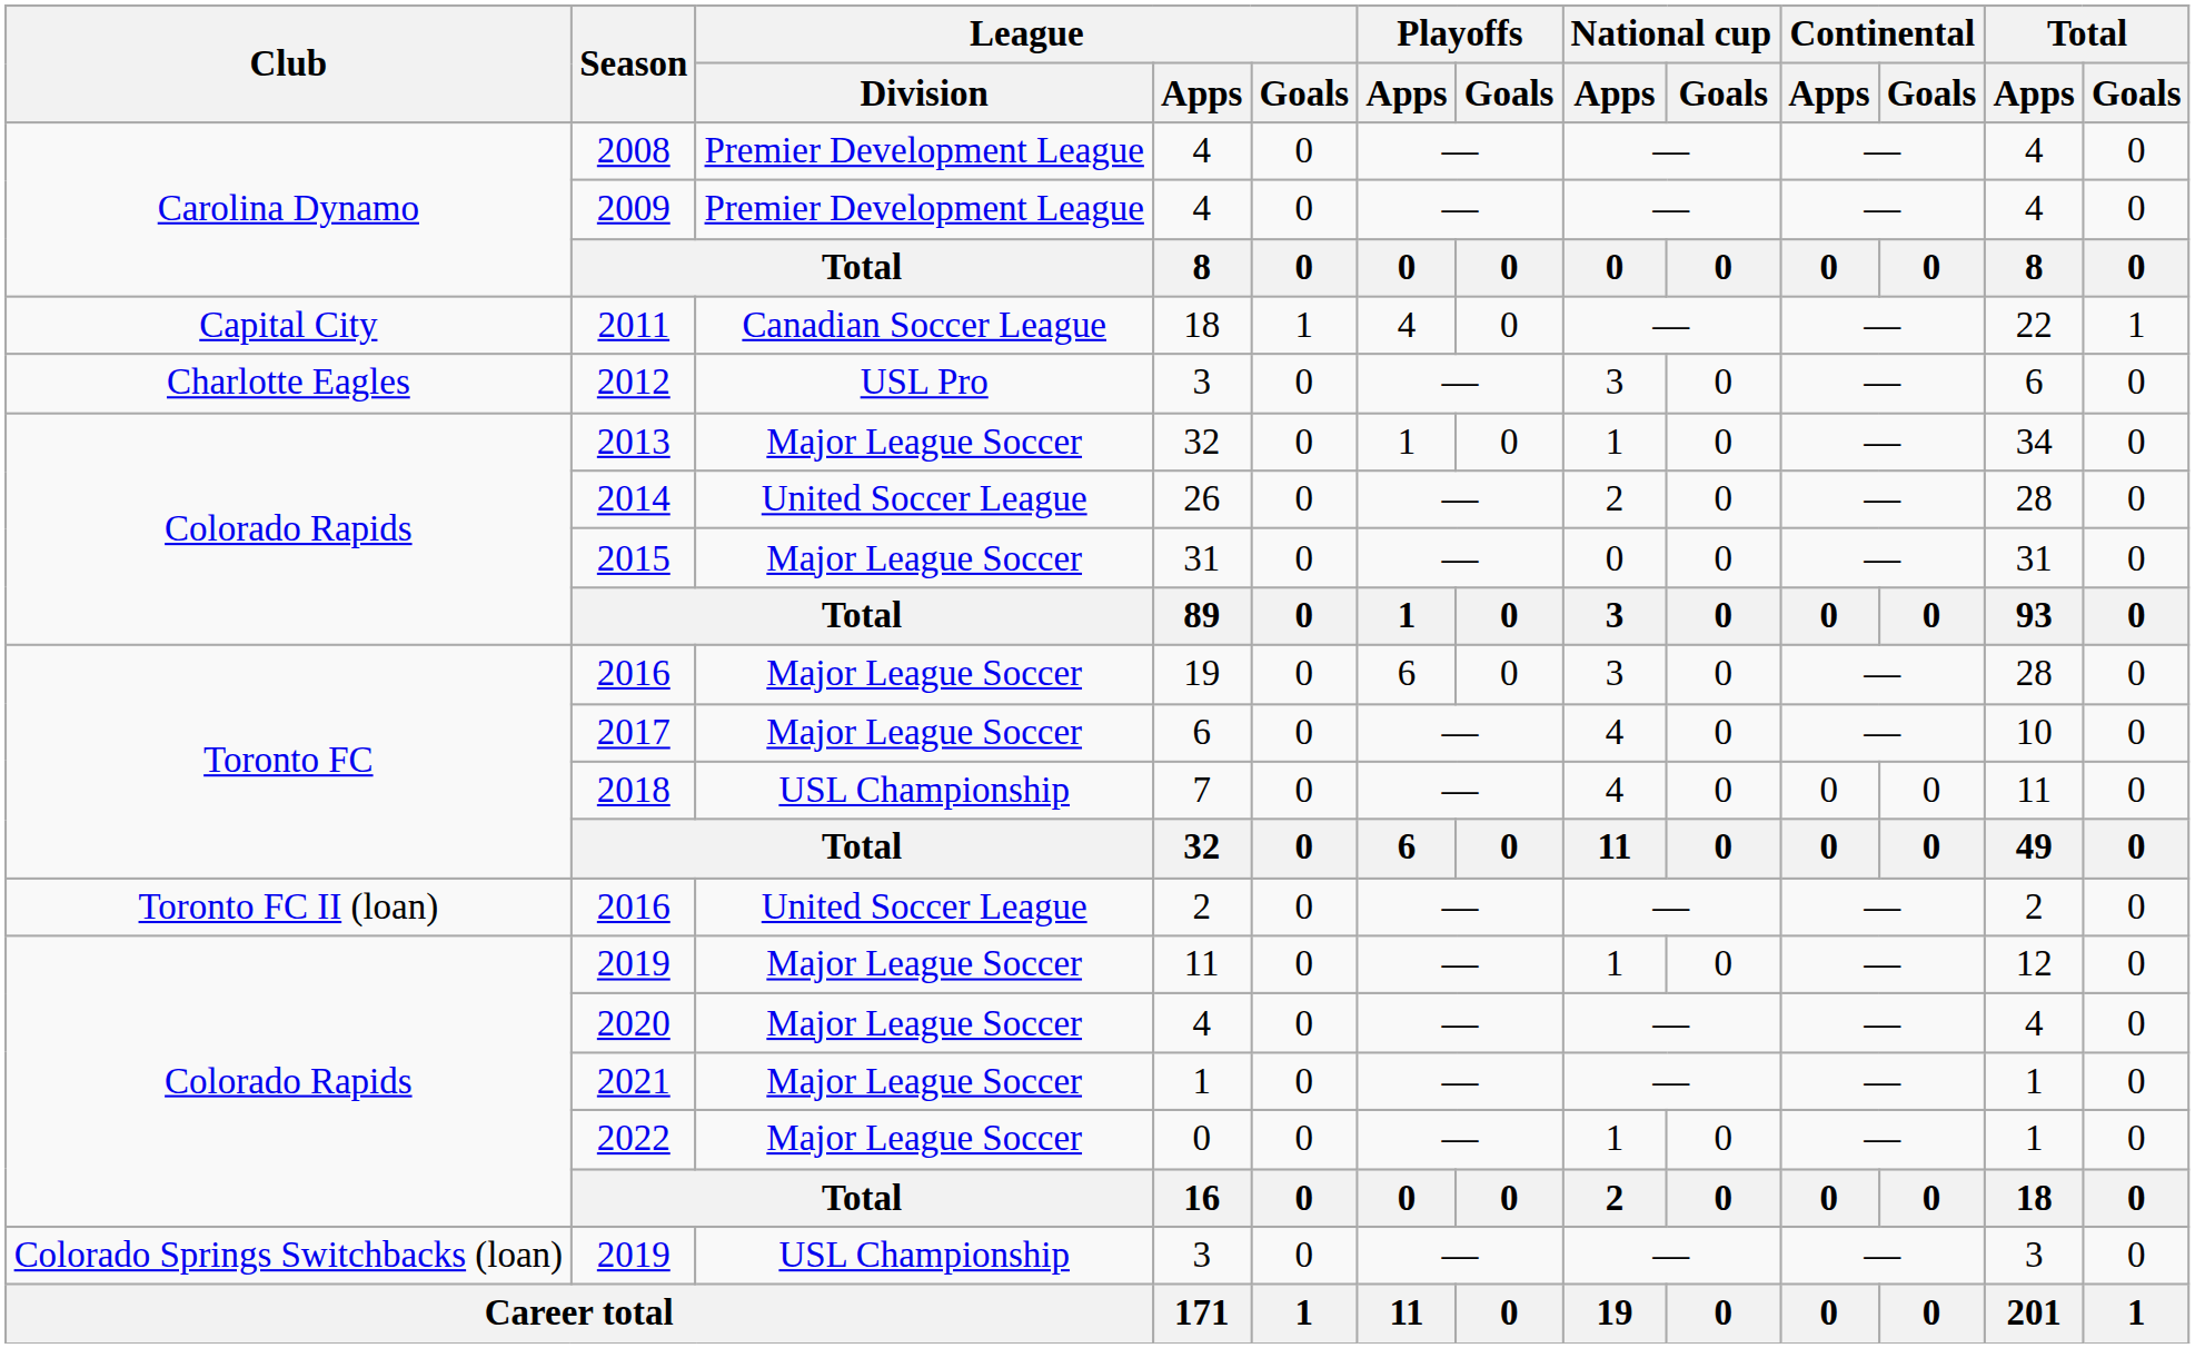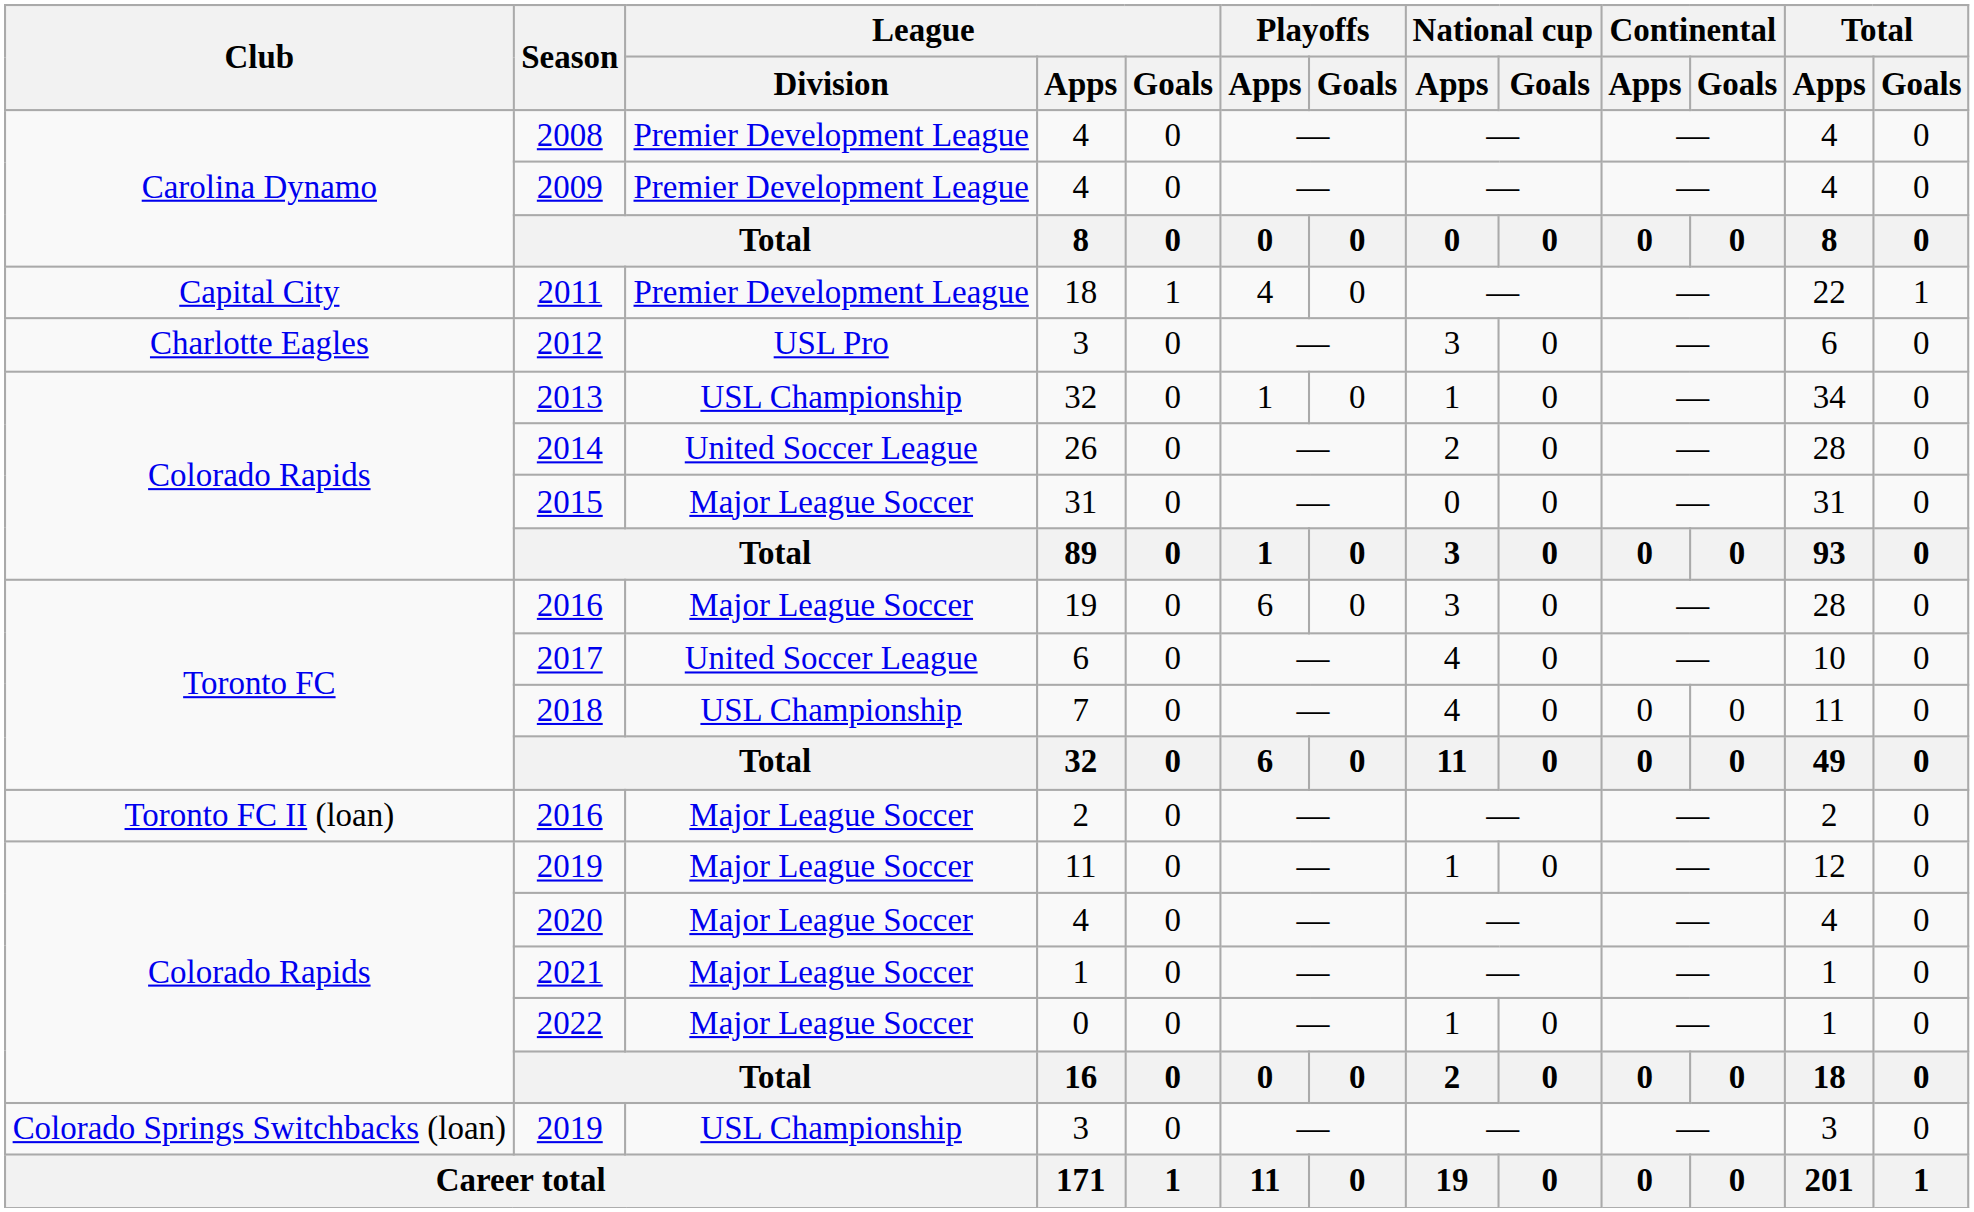 <table class=wikitable style=text-align:center>
 <tr>
 <th rowspan=2>Club</th>
 <th rowspan=2>Season</th>
 <th colspan=3>League</th>
 <th colspan=2>Playoffs</th>
 <th colspan=2>National cup</th>
 <th colspan=2>Continental</th>
 <th colspan=2>Total</th>
 </tr>
 <tr>
 <th>Division</th>
 <th>Apps</th>
 <th>Goals</th>
 <th>Apps</th>
 <th>Goals</th>
 <th>Apps</th>
 <th>Goals</th>
 <th>Apps</th>
 <th>Goals</th>
 <th>Apps</th>
 <th>Goals</th>
 </tr>
 <tr>
 <td rowspan=3><a href='#'>Carolina Dynamo</a></td>
 <td><a href='#'>2008</a></td>
 <td><a href='#'>Premier Development League</a></td>
 <td>4</td>
 <td>0</td>
 <td colspan=2>—</td>
 <td colspan=2>—</td>
 <td colspan=2>—</td>
 <td>4</td>
 <td>0</td>
 </tr>
 <tr>
 <td><a href='#'>2009</a></td>
 <td><a href='#'>Premier Development League</a></td>
 <td>4</td>
 <td>0</td>
 <td colspan=2>—</td>
 <td colspan=2>—</td>
 <td colspan=2>—</td>
 <td>4</td>
 <td>0</td>
 </tr>
 <tr>
 <th colspan=2>Total</th>
 <th>8</th>
 <th>0</th>
 <th>0</th>
 <th>0</th>
 <th>0</th>
 <th>0</th>
 <th>0</th>
 <th>0</th>
 <th>8</th>
 <th>0</th>
 </tr>
 <tr>
 <td rowspan=1><a href='#'>Capital City</a></td>
 <td><a href='#'>2011</a></td>
-<td><a href='#'>Canadian Soccer League</a></td>
+<td><a href='#'>Premier Development League</a></td>
 <td>18</td>
 <td>1</td>
 <td>4</td>
 <td>0</td>
 <td colspan=2>—</td>
 <td colspan=2>—</td>
 <td>22</td>
 <td>1</td>
 </tr>
 <tr>
 <td rowspan=1><a href='#'>Charlotte Eagles</a></td>
 <td><a href='#'>2012</a></td>
 <td><a href='#'>USL Pro</a></td>
 <td>3</td>
 <td>0</td>
 <td colspan=2>—</td>
 <td>3</td>
 <td>0</td>
 <td colspan=2>—</td>
 <td>6</td>
 <td>0</td>
 </tr>
 <tr>
 <td rowspan=4><a href='#'>Colorado Rapids</a></td>
 <td><a href='#'>2013</a></td>
-<td><a href='#'>Major League Soccer</a></td>
+<td><a href='#'>USL Championship</a></td>
 <td>32</td>
 <td>0</td>
 <td>1</td>
 <td>0</td>
 <td>1</td>
 <td>0</td>
 <td colspan=2>—</td>
 <td>34</td>
 <td>0</td>
 </tr>
 <tr>
 <td><a href='#'>2014</a></td>
 <td><a href='#'>United Soccer League</a></td>
 <td>26</td>
 <td>0</td>
 <td colspan=2>—</td>
 <td>2</td>
 <td>0</td>
 <td colspan=2>—</td>
 <td>28</td>
 <td>0</td>
 </tr>
 <tr>
 <td><a href='#'>2015</a></td>
 <td><a href='#'>Major League Soccer</a></td>
 <td>31</td>
 <td>0</td>
 <td colspan=2>—</td>
 <td>0</td>
 <td>0</td>
 <td colspan=2>—</td>
 <td>31</td>
 <td>0</td>
 </tr>
 <tr>
 <th colspan=2>Total</th>
 <th>89</th>
 <th>0</th>
 <th>1</th>
 <th>0</th>
 <th>3</th>
 <th>0</th>
 <th>0</th>
 <th>0</th>
 <th>93</th>
 <th>0</th>
 </tr>
 <tr>
 <td rowspan=4><a href='#'>Toronto FC</a></td>
 <td><a href='#'>2016</a></td>
 <td><a href='#'>Major League Soccer</a></td>
 <td>19</td>
 <td>0</td>
 <td>6</td>
 <td>0</td>
 <td>3</td>
 <td>0</td>
 <td colspan=2>—</td>
 <td>28</td>
 <td>0</td>
 </tr>
 <tr>
 <td><a href='#'>2017</a></td>
-<td><a href='#'>Major League Soccer</a></td>
+<td><a href='#'>United Soccer League</a></td>
 <td>6</td>
 <td>0</td>
 <td colspan=2>—</td>
 <td>4</td>
 <td>0</td>
 <td colspan=2>—</td>
 <td>10</td>
 <td>0</td>
 </tr>
 <tr>
 <td><a href='#'>2018</a></td>
 <td><a href='#'>USL Championship</a></td>
 <td>7</td>
 <td>0</td>
 <td colspan=2>—</td>
 <td>4</td>
 <td>0</td>
 <td>0</td>
 <td>0</td>
 <td>11</td>
 <td>0</td>
 </tr>
 <tr>
 <th colspan=2>Total</th>
 <th>32</th>
 <th>0</th>
 <th>6</th>
 <th>0</th>
 <th>11</th>
 <th>0</th>
 <th>0</th>
 <th>0</th>
 <th>49</th>
 <th>0</th>
 </tr>
 <tr>
 <td rowspan=1><a href='#'>Toronto FC II</a> (loan)</td>
 <td><a href='#'>2016</a></td>
-<td><a href='#'>United Soccer League</a></td>
+<td><a href='#'>Major League Soccer</a></td>
 <td>2</td>
 <td>0</td>
 <td colspan=2>—</td>
 <td colspan=2>—</td>
 <td colspan=2>—</td>
 <td>2</td>
 <td>0</td>
 </tr>
 <tr>
 <td rowspan=5><a href='#'>Colorado Rapids</a></td>
 <td><a href='#'>2019</a></td>
 <td><a href='#'>Major League Soccer</a></td>
 <td>11</td>
 <td>0</td>
 <td colspan=2>—</td>
 <td>1</td>
 <td>0</td>
 <td colspan=2>—</td>
 <td>12</td>
 <td>0</td>
 </tr>
 <tr>
 <td><a href='#'>2020</a></td>
 <td><a href='#'>Major League Soccer</a></td>
 <td>4</td>
 <td>0</td>
 <td colspan=2>—</td>
 <td colspan=2>—</td>
 <td colspan=2>—</td>
 <td>4</td>
 <td>0</td>
 </tr>
 <tr>
 <td><a href='#'>2021</a></td>
 <td><a href='#'>Major League Soccer</a></td>
 <td>1</td>
 <td>0</td>
 <td colspan=2>—</td>
 <td colspan=2>—</td>
 <td colspan=2>—</td>
 <td>1</td>
 <td>0</td>
 </tr>
 <tr>
 <td><a href='#'>2022</a></td>
 <td><a href='#'>Major League Soccer</a></td>
 <td>0</td>
 <td>0</td>
 <td colspan=2>—</td>
 <td>1</td>
 <td>0</td>
 <td colspan=2>—</td>
 <td>1</td>
 <td>0</td>
 </tr>
 <tr>
 <th colspan=2>Total</th>
 <th>16</th>
 <th>0</th>
 <th>0</th>
 <th>0</th>
 <th>2</th>
 <th>0</th>
 <th>0</th>
 <th>0</th>
 <th>18</th>
 <th>0</th>
 </tr>
 <tr>
 <td rowspan=1><a href='#'>Colorado Springs Switchbacks</a> (loan)</td>
 <td><a href='#'>2019</a></td>
 <td><a href='#'>USL Championship</a></td>
 <td>3</td>
 <td>0</td>
 <td colspan=2>—</td>
 <td colspan=2>—</td>
 <td colspan=2>—</td>
 <td>3</td>
 <td>0</td>
 </tr>
 <tr>
 <th colspan=3>Career total</th>
 <th>171</th>
 <th>1</th>
 <th>11</th>
 <th>0</th>
 <th>19</th>
 <th>0</th>
 <th>0</th>
 <th>0</th>
 <th>201</th>
 <th>1</th>
 </tr>
 </table>
